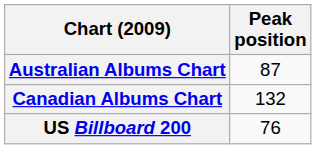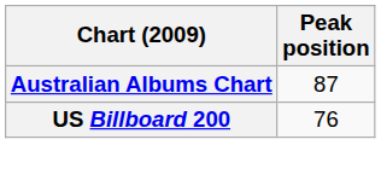 <table class="wikitable sortable plainrowheaders">
 <tr>
 <th scope="col">Chart (2009)</th>
 <th scope="col">Peak<br>position</th>
 </tr>
 <tr>
 <th scope="row"><a href='#'>Australian Albums Chart</a></th>
 <td style="text-align:center;">87</td>
 </tr>
 <tr>
-<th scope="row"><a href='#'>Canadian Albums Chart</a></th>
-<td style="text-align:center;">132</td>
-</tr>
-<tr>
 <th scope="row">US <a href='#'><em>Billboard</em> 200</a></th>
 <td style="text-align:center;">76</td>
 </tr>
 </table>
